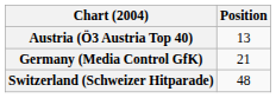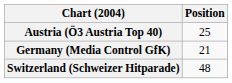 <table class="wikitable sortable plainrowheaders" style="text-align:center">
 <tr>
 <th>Chart (2004)</th>
 <th>Position</th>
 </tr>
 <tr>
 <th scope="row">Austria (Ö3 Austria Top 40)</th>
-<td>13</td>
+<td>25</td>
 </tr>
 <tr>
 <th scope="row">Germany (Media Control GfK)</th>
 <td>21</td>
 </tr>
 <tr>
 <th scope="row">Switzerland (Schweizer Hitparade)</th>
 <td>48</td>
 </tr>
 </table>
